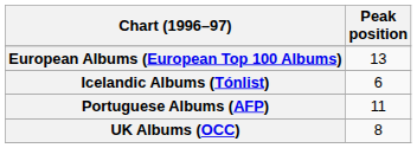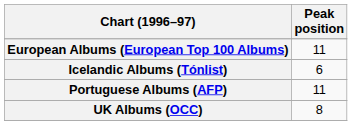 <table class="wikitable sortable plainrowheaders">
 <tr>
 <th>Chart (1996–97)</th>
 <th>Peak<br>position</th>
 </tr>
 <tr>
 </tr>
 <tr>
 </tr>
 <tr>
 </tr>
 <tr>
 </tr>
 <tr>
 </tr>
 <tr>
 </tr>
 <tr>
 <th scope="row">European Albums (<a href='#'>European Top 100 Albums</a>)</th>
-<td align="center">13</td>
+<td align="center">11</td>
 </tr>
 <tr>
 </tr>
 <tr>
 </tr>
 <tr>
 <th scope="row">Icelandic Albums (<a href='#'>Tónlist</a>)</th>
 <td align="center">6</td>
 </tr>
 <tr>
 </tr>
 <tr>
 <th scope="row">Portuguese Albums (<a href='#'>AFP</a>)</th>
 <td align="center">11</td>
 </tr>
 <tr>
 </tr>
 <tr>
 </tr>
 <tr>
 <th scope="row">UK Albums (<a href='#'>OCC</a>)</th>
 <td align="center">8</td>
 </tr>
 <tr>
 </tr>
 <tr>
 </tr>
 <tr>
 </tr>
 </table>
